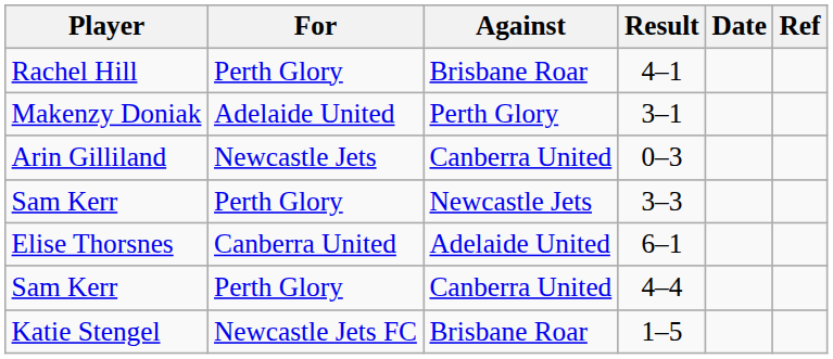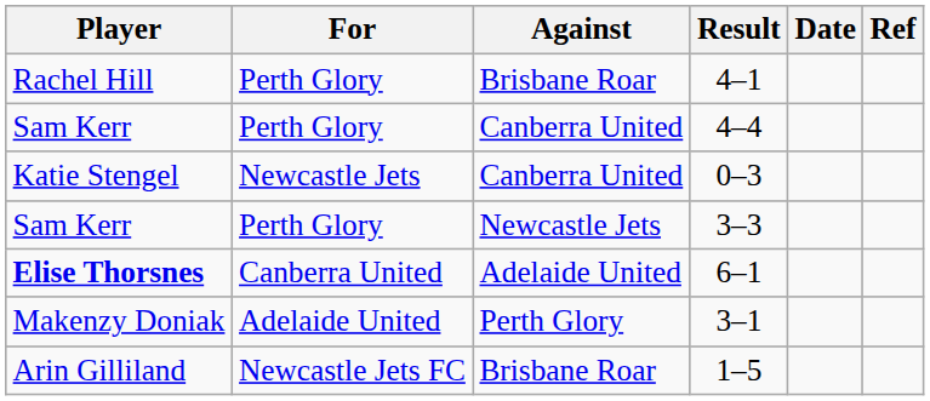 <table class="wikitable">
 <tr>
 <th>Player</th>
 <th>For</th>
 <th>Against</th>
 <th style="text-align:center">Result</th>
 <th>Date</th>
 <th>Ref</th>
 </tr>
 <tr>
 <td> <a href='#'>Rachel Hill</a></td>
 <td><a href='#'>Perth Glory</a></td>
 <td><a href='#'>Brisbane Roar</a></td>
 <td style="text-align:center;">4–1</td>
 <td></td>
 <td></td>
 </tr>
 <tr>
-<td> <a href='#'>Makenzy Doniak</a></td>
-<td><a href='#'>Adelaide United</a></td>
+<td> <a href='#'>Sam Kerr</a></td>
 <td><a href='#'>Perth Glory</a></td>
-<td style="text-align:center;">3–1</td>
+<td><a href='#'>Canberra United</a></td>
+<td style="text-align:center;">4–4</td>
 <td></td>
 <td></td>
 </tr>
 <tr>
-<td> <a href='#'>Arin Gilliland</a></td>
+<td> <a href='#'>Katie Stengel</a></td>
 <td><a href='#'>Newcastle Jets</a></td>
 <td><a href='#'>Canberra United</a></td>
 <td style="text-align:center;">0–3</td>
 <td></td>
 <td></td>
 </tr>
 <tr>
 <td> <a href='#'>Sam Kerr</a></td>
 <td><a href='#'>Perth Glory</a></td>
 <td><a href='#'>Newcastle Jets</a></td>
 <td style="text-align:center;">3–3</td>
 <td></td>
 <td></td>
 </tr>
 <tr>
-<td> <a href='#'>Elise Thorsnes</a></td>
+<td><strong> <a href='#'>Elise Thorsnes</a></strong></td>
 <td><a href='#'>Canberra United</a></td>
 <td><a href='#'>Adelaide United</a></td>
 <td style="text-align:center;">6–1</td>
 <td></td>
 <td></td>
 </tr>
 <tr>
-<td> <a href='#'>Sam Kerr</a></td>
+<td> <a href='#'>Makenzy Doniak</a></td>
+<td><a href='#'>Adelaide United</a></td>
 <td><a href='#'>Perth Glory</a></td>
-<td><a href='#'>Canberra United</a></td>
-<td style="text-align:center;">4–4</td>
+<td style="text-align:center;">3–1</td>
 <td></td>
 <td></td>
 </tr>
 <tr>
-<td> <a href='#'>Katie Stengel</a></td>
+<td> <a href='#'>Arin Gilliland</a></td>
 <td><a href='#'>Newcastle Jets FC</a></td>
 <td><a href='#'>Brisbane Roar</a></td>
 <td style="text-align:center;">1–5</td>
 <td></td>
 <td></td>
 </tr>
 </table>
